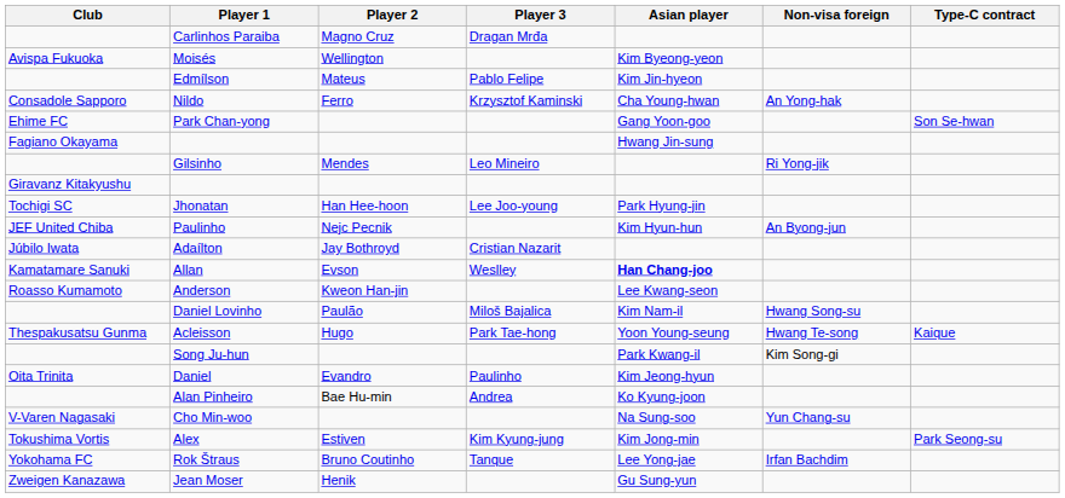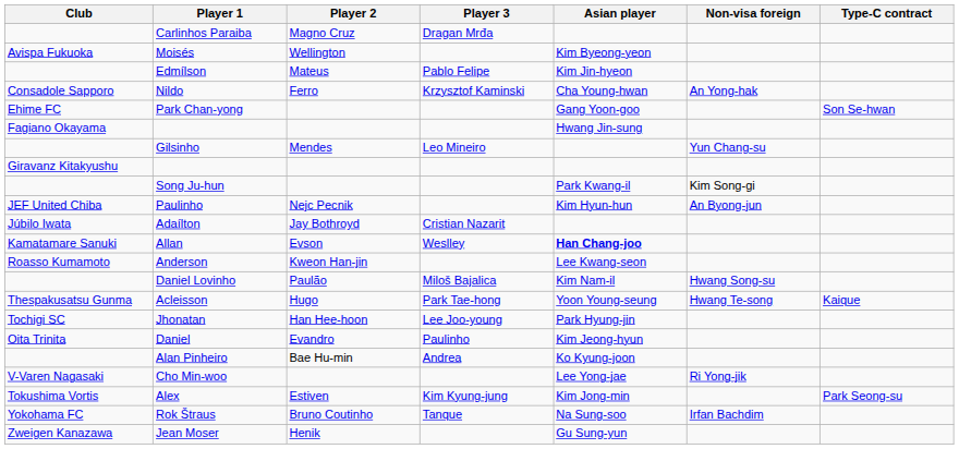 <table class="wikitable">
 <tr>
 <th style="width:190px;">Club</th>
 <th style="width:170px;">Player 1</th>
 <th style="width:170px;">Player 2</th>
 <th style="width:170px;">Player 3</th>
 <th style="width:170px;">Asian player</th>
 <th style="width:170px;">Non-visa foreign</th>
 <th style="width:170px;">Type-C contract</th>
 </tr>
 <tr>
 <td></td>
 <td> <a href='#'>Carlinhos Paraiba</a></td>
 <td> <a href='#'>Magno Cruz</a></td>
 <td> <a href='#'>Dragan Mrđa</a></td>
 <td></td>
 <td></td>
 <td></td>
 </tr>
 <tr>
 <td><a href='#'>Avispa Fukuoka</a></td>
 <td> <a href='#'>Moisés</a></td>
 <td> <a href='#'>Wellington</a></td>
 <td></td>
 <td> <a href='#'>Kim Byeong-yeon</a></td>
 <td></td>
 <td></td>
 </tr>
 <tr>
 <td></td>
 <td> <a href='#'>Edmílson</a></td>
 <td> <a href='#'>Mateus</a></td>
 <td> <a href='#'>Pablo Felipe</a></td>
 <td> <a href='#'>Kim Jin-hyeon</a></td>
 <td></td>
 <td></td>
 </tr>
 <tr>
 <td><a href='#'>Consadole Sapporo</a></td>
 <td> <a href='#'>Nildo</a></td>
 <td> <a href='#'>Ferro</a></td>
 <td> <a href='#'>Krzysztof Kaminski</a></td>
 <td> <a href='#'>Cha Young-hwan</a></td>
 <td> <a href='#'>An Yong-hak</a></td>
 <td></td>
 </tr>
 <tr>
 <td><a href='#'>Ehime FC</a></td>
 <td> <a href='#'>Park Chan-yong</a></td>
 <td></td>
 <td></td>
 <td> <a href='#'>Gang Yoon-goo</a></td>
 <td></td>
 <td> <a href='#'>Son Se-hwan</a></td>
 </tr>
 <tr>
 <td><a href='#'>Fagiano Okayama</a></td>
 <td></td>
 <td></td>
 <td></td>
 <td> <a href='#'>Hwang Jin-sung</a></td>
 <td></td>
 <td></td>
 </tr>
 <tr>
 <td></td>
 <td> <a href='#'>Gilsinho</a></td>
 <td> <a href='#'>Mendes</a></td>
 <td> <a href='#'>Leo Mineiro</a></td>
 <td></td>
-<td> <a href='#'>Ri Yong-jik</a></td>
+<td> <a href='#'>Yun Chang-su</a></td>
 <td></td>
 </tr>
 <tr>
 <td><a href='#'>Giravanz Kitakyushu</a></td>
 <td></td>
 <td></td>
 <td></td>
 <td></td>
 <td></td>
 <td></td>
 </tr>
 <tr>
-<td><a href='#'>Tochigi SC</a></td>
-<td> <a href='#'>Jhonatan</a></td>
-<td> <a href='#'>Han Hee-hoon</a></td>
-<td> <a href='#'>Lee Joo-young</a></td>
-<td> <a href='#'>Park Hyung-jin</a></td>
 <td></td>
+<td> <a href='#'>Song Ju-hun</a></td>
+<td></td>
+<td></td>
+<td> <a href='#'>Park Kwang-il</a></td>
+<td> Kim Song-gi</td>
 <td></td>
 </tr>
 <tr>
 <td><a href='#'>JEF United Chiba</a></td>
 <td> <a href='#'>Paulinho</a></td>
 <td> <a href='#'>Nejc Pecnik</a></td>
 <td></td>
 <td> <a href='#'>Kim Hyun-hun</a></td>
 <td> <a href='#'>An Byong-jun</a></td>
 <td></td>
 </tr>
 <tr>
 <td><a href='#'>Júbilo Iwata</a></td>
 <td> <a href='#'>Adaílton</a></td>
 <td> <a href='#'>Jay Bothroyd</a></td>
 <td> <a href='#'>Cristian Nazarit</a></td>
 <td></td>
 <td></td>
 <td></td>
 </tr>
 <tr>
 <td><a href='#'>Kamatamare Sanuki</a></td>
 <td> <a href='#'>Allan</a></td>
 <td> <a href='#'>Evson</a></td>
 <td> <a href='#'>Weslley</a></td>
 <td><strong> <a href='#'>Han Chang-joo</a></strong></td>
 <td></td>
 <td></td>
 </tr>
 <tr>
 <td><a href='#'>Roasso Kumamoto</a></td>
 <td> <a href='#'>Anderson</a></td>
 <td> <a href='#'>Kweon Han-jin</a></td>
 <td></td>
 <td> <a href='#'>Lee Kwang-seon</a></td>
 <td></td>
 <td></td>
 </tr>
 <tr>
 <td></td>
 <td> <a href='#'>Daniel Lovinho</a></td>
 <td> <a href='#'>Paulão</a></td>
 <td> <a href='#'>Miloš Bajalica</a></td>
 <td> <a href='#'>Kim Nam-il</a></td>
 <td> <a href='#'>Hwang Song-su</a></td>
 <td></td>
 </tr>
 <tr>
 <td><a href='#'>Thespakusatsu Gunma</a></td>
 <td> <a href='#'>Acleisson</a></td>
 <td> <a href='#'>Hugo</a></td>
 <td> <a href='#'>Park Tae-hong</a></td>
 <td> <a href='#'>Yoon Young-seung</a></td>
 <td> <a href='#'>Hwang Te-song</a></td>
 <td> <a href='#'>Kaique</a></td>
 </tr>
 <tr>
+<td><a href='#'>Tochigi SC</a></td>
+<td> <a href='#'>Jhonatan</a></td>
+<td> <a href='#'>Han Hee-hoon</a></td>
+<td> <a href='#'>Lee Joo-young</a></td>
+<td> <a href='#'>Park Hyung-jin</a></td>
 <td></td>
-<td> <a href='#'>Song Ju-hun</a></td>
-<td></td>
-<td></td>
-<td> <a href='#'>Park Kwang-il</a></td>
-<td> Kim Song-gi</td>
 <td></td>
 </tr>
 <tr>
 <td><a href='#'>Oita Trinita</a></td>
 <td> <a href='#'>Daniel</a></td>
 <td> <a href='#'>Evandro</a></td>
 <td> <a href='#'>Paulinho</a></td>
 <td> <a href='#'>Kim Jeong-hyun</a></td>
 <td></td>
 <td></td>
 </tr>
 <tr>
 <td></td>
 <td> <a href='#'>Alan Pinheiro</a></td>
 <td> Bae Hu-min</td>
 <td> <a href='#'>Andrea</a></td>
 <td> <a href='#'>Ko Kyung-joon</a></td>
 <td></td>
 <td></td>
 </tr>
 <tr>
 <td><a href='#'>V-Varen Nagasaki</a></td>
 <td> <a href='#'>Cho Min-woo</a></td>
 <td></td>
 <td></td>
-<td> <a href='#'>Na Sung-soo</a></td>
-<td> <a href='#'>Yun Chang-su</a></td>
+<td> <a href='#'>Lee Yong-jae</a></td>
+<td> <a href='#'>Ri Yong-jik</a></td>
 <td></td>
 </tr>
 <tr>
 <td><a href='#'>Tokushima Vortis</a></td>
 <td> <a href='#'>Alex</a></td>
 <td> <a href='#'>Estiven</a></td>
 <td> <a href='#'>Kim Kyung-jung</a></td>
 <td> <a href='#'>Kim Jong-min</a></td>
 <td></td>
 <td> <a href='#'>Park Seong-su</a></td>
 </tr>
 <tr>
 <td><a href='#'>Yokohama FC</a></td>
 <td> <a href='#'>Rok Štraus</a></td>
 <td> <a href='#'>Bruno Coutinho</a></td>
 <td> <a href='#'>Tanque</a></td>
-<td> <a href='#'>Lee Yong-jae</a></td>
+<td> <a href='#'>Na Sung-soo</a></td>
 <td> <a href='#'>Irfan Bachdim</a></td>
 <td></td>
 </tr>
 <tr>
 <td><a href='#'>Zweigen Kanazawa</a></td>
 <td> <a href='#'>Jean Moser</a></td>
 <td> <a href='#'>Henik</a></td>
 <td></td>
 <td> <a href='#'>Gu Sung-yun</a></td>
 <td></td>
 <td></td>
 </tr>
 </table>
